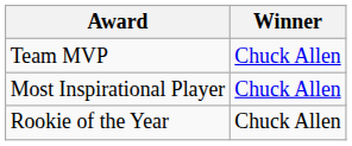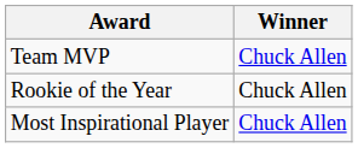 <table class="wikitable">
 <tr>
 <th>Award</th>
 <th>Winner</th>
 </tr>
 <tr>
 <td>Team MVP</td>
 <td><a href='#'>Chuck Allen</a></td>
 </tr>
 <tr>
+<td>Rookie of the Year</td>
+<td>Chuck Allen</td>
+</tr>
+<tr>
 <td>Most Inspirational Player</td>
 <td><a href='#'>Chuck Allen</a></td>
 </tr>
-<tr>
-<td>Rookie of the Year</td>
-<td>Chuck Allen</td>
-</tr>
 </table>
